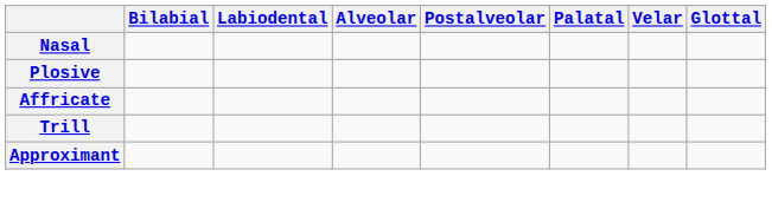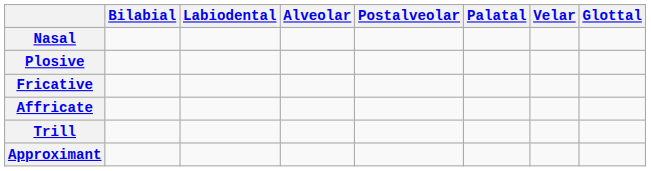 <table class="wikitable" style="text-align:center">
 <tr>
 <th></th>
 <th><a href='#'>Bilabial</a></th>
 <th><a href='#'>Labiodental</a></th>
 <th><a href='#'>Alveolar</a></th>
 <th><a href='#'>Postalveolar</a></th>
 <th><a href='#'>Palatal</a></th>
 <th><a href='#'>Velar</a></th>
 <th><a href='#'>Glottal</a></th>
 </tr>
 <tr>
 <th><a href='#'>Nasal</a></th>
 <td> </td>
 <td></td>
 <td> </td>
 <td></td>
 <td></td>
 <td></td>
 <td></td>
 </tr>
 <tr>
 <th><a href='#'>Plosive</a></th>
 <td> <br> </td>
 <td></td>
 <td> <br> </td>
 <td></td>
 <td></td>
 <td> <br> </td>
 <td></td>
 </tr>
 <tr>
+<th><a href='#'>Fricative</a></th>
+<td><br> </td>
+<td> <br> </td>
+<td> <br> </td>
+<td> <br> </td>
+<td></td>
+<td> <br> </td>
+<td> </td>
+</tr>
+<tr>
 <th><a href='#'>Affricate</a></th>
 <td></td>
 <td></td>
 <td> <br> </td>
 <td> <br> </td>
 <td></td>
 <td></td>
 <td></td>
 </tr>
 <tr>
 <th><a href='#'>Trill</a></th>
 <td></td>
 <td></td>
 <td> <br> </td>
 <td></td>
 <td></td>
 <td></td>
 <td></td>
 </tr>
 <tr>
 <th><a href='#'>Approximant</a></th>
 <td></td>
 <td></td>
 <td> </td>
 <td></td>
 <td> </td>
 <td></td>
 <td></td>
 </tr>
 </table>
